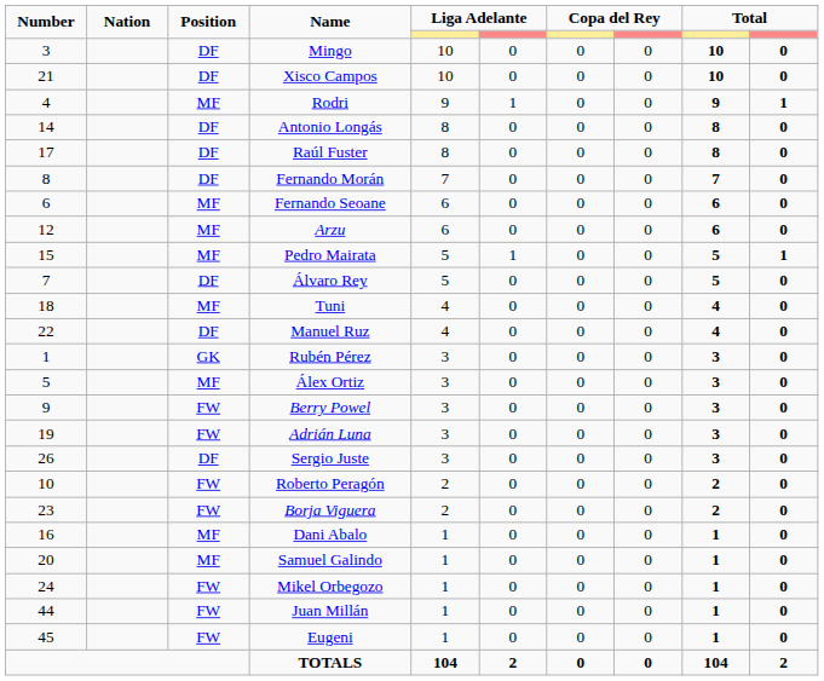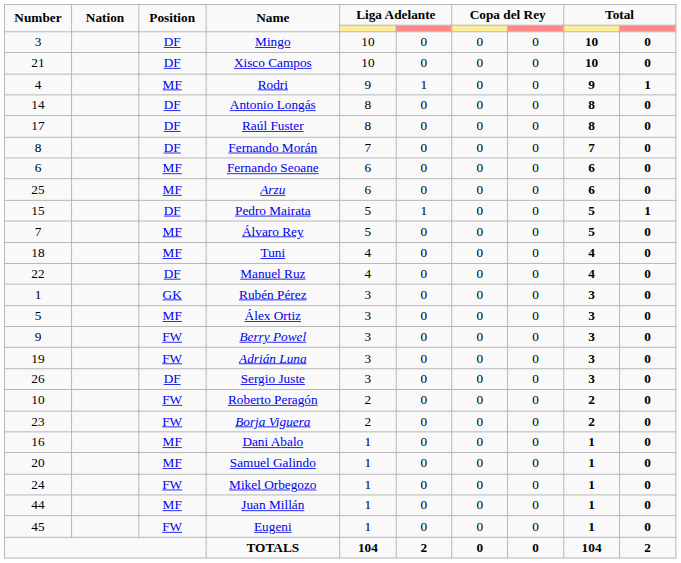 <table class="wikitable" style="font-size: 100%; text-align: center;">
 <tr>
 <td rowspan="2" width="10%" align="center"><strong>Number</strong></td>
 <td rowspan="2" width="10%" align="center"><strong>Nation</strong></td>
 <td rowspan="2" width="10%" align="center"><strong>Position</strong></td>
 <td rowspan="2" width="20%" align="center"><strong>Name</strong></td>
 <td colspan="2" align="center"><strong>Liga Adelante</strong></td>
 <td colspan="2" align="center"><strong>Copa del Rey</strong></td>
 <td colspan="2" align="center"><strong>Total</strong></td>
 </tr>
 <tr>
 <th width=60 style="background: #FFEE99"></th>
 <th width=60 style="background: #FF8888"></th>
 <th width=60 style="background: #FFEE99"></th>
 <th width=60 style="background: #FF8888"></th>
 <th width=60 style="background: #FFEE99"></th>
 <th width=60 style="background: #FF8888"></th>
 </tr>
 <tr>
 <td>3</td>
 <td></td>
 <td><a href='#'>DF</a></td>
 <td><a href='#'>Mingo</a></td>
 <td>10</td>
 <td>0</td>
 <td>0</td>
 <td>0</td>
 <td><strong>10</strong></td>
 <td><strong>0</strong></td>
 </tr>
 <tr>
 <td>21</td>
 <td></td>
 <td><a href='#'>DF</a></td>
 <td><a href='#'>Xisco Campos</a></td>
 <td>10</td>
 <td>0</td>
 <td>0</td>
 <td>0</td>
 <td><strong>10</strong></td>
 <td><strong>0</strong></td>
 </tr>
 <tr>
 <td>4</td>
 <td></td>
 <td><a href='#'>MF</a></td>
 <td><a href='#'>Rodri</a></td>
 <td>9</td>
 <td>1</td>
 <td>0</td>
 <td>0</td>
 <td><strong>9</strong></td>
 <td><strong>1</strong></td>
 </tr>
 <tr>
 <td>14</td>
 <td></td>
 <td><a href='#'>DF</a></td>
 <td><a href='#'>Antonio Longás</a></td>
 <td>8</td>
 <td>0</td>
 <td>0</td>
 <td>0</td>
 <td><strong>8</strong></td>
 <td><strong>0</strong></td>
 </tr>
 <tr>
 <td>17</td>
 <td></td>
 <td><a href='#'>DF</a></td>
 <td><a href='#'>Raúl Fuster</a></td>
 <td>8</td>
 <td>0</td>
 <td>0</td>
 <td>0</td>
 <td><strong>8</strong></td>
 <td><strong>0</strong></td>
 </tr>
 <tr>
 <td>8</td>
 <td></td>
 <td><a href='#'>DF</a></td>
 <td><a href='#'>Fernando Morán</a></td>
 <td>7</td>
 <td>0</td>
 <td>0</td>
 <td>0</td>
 <td><strong>7</strong></td>
 <td><strong>0</strong></td>
 </tr>
 <tr>
 <td>6</td>
 <td></td>
 <td><a href='#'>MF</a></td>
 <td><a href='#'>Fernando Seoane</a></td>
 <td>6</td>
 <td>0</td>
 <td>0</td>
 <td>0</td>
 <td><strong>6</strong></td>
 <td><strong>0</strong></td>
 </tr>
 <tr>
-<td>12</td>
+<td>25</td>
 <td></td>
 <td><a href='#'>MF</a></td>
 <td><em><a href='#'>Arzu</a></em></td>
 <td>6</td>
 <td>0</td>
 <td>0</td>
 <td>0</td>
 <td><strong>6</strong></td>
 <td><strong>0</strong></td>
 </tr>
 <tr>
 <td>15</td>
 <td></td>
-<td><a href='#'>MF</a></td>
+<td><a href='#'>DF</a></td>
 <td><a href='#'>Pedro Mairata</a></td>
 <td>5</td>
 <td>1</td>
 <td>0</td>
 <td>0</td>
 <td><strong>5</strong></td>
 <td><strong>1</strong></td>
 </tr>
 <tr>
 <td>7</td>
 <td></td>
-<td><a href='#'>DF</a></td>
+<td><a href='#'>MF</a></td>
 <td><a href='#'>Álvaro Rey</a></td>
 <td>5</td>
 <td>0</td>
 <td>0</td>
 <td>0</td>
 <td><strong>5</strong></td>
 <td><strong>0</strong></td>
 </tr>
 <tr>
 <td>18</td>
 <td></td>
 <td><a href='#'>MF</a></td>
 <td><a href='#'>Tuni</a></td>
 <td>4</td>
 <td>0</td>
 <td>0</td>
 <td>0</td>
 <td><strong>4</strong></td>
 <td><strong>0</strong></td>
 </tr>
 <tr>
 <td>22</td>
 <td></td>
 <td><a href='#'>DF</a></td>
 <td><a href='#'>Manuel Ruz</a></td>
 <td>4</td>
 <td>0</td>
 <td>0</td>
 <td>0</td>
 <td><strong>4</strong></td>
 <td><strong>0</strong></td>
 </tr>
 <tr>
 <td>1</td>
 <td></td>
 <td><a href='#'>GK</a></td>
 <td><a href='#'>Rubén Pérez</a></td>
 <td>3</td>
 <td>0</td>
 <td>0</td>
 <td>0</td>
 <td><strong>3</strong></td>
 <td><strong>0</strong></td>
 </tr>
 <tr>
 <td>5</td>
 <td></td>
 <td><a href='#'>MF</a></td>
 <td><a href='#'>Álex Ortiz</a></td>
 <td>3</td>
 <td>0</td>
 <td>0</td>
 <td>0</td>
 <td><strong>3</strong></td>
 <td><strong>0</strong></td>
 </tr>
 <tr>
 <td>9</td>
 <td></td>
 <td><a href='#'>FW</a></td>
 <td><em><a href='#'>Berry Powel</a></em></td>
 <td>3</td>
 <td>0</td>
 <td>0</td>
 <td>0</td>
 <td><strong>3</strong></td>
 <td><strong>0</strong></td>
 </tr>
 <tr>
 <td>19</td>
 <td></td>
 <td><a href='#'>FW</a></td>
 <td><em><a href='#'>Adrián Luna</a></em></td>
 <td>3</td>
 <td>0</td>
 <td>0</td>
 <td>0</td>
 <td><strong>3</strong></td>
 <td><strong>0</strong></td>
 </tr>
 <tr>
 <td>26</td>
 <td></td>
 <td><a href='#'>DF</a></td>
 <td><a href='#'>Sergio Juste</a></td>
 <td>3</td>
 <td>0</td>
 <td>0</td>
 <td>0</td>
 <td><strong>3</strong></td>
 <td><strong>0</strong></td>
 </tr>
 <tr>
 <td>10</td>
 <td></td>
 <td><a href='#'>FW</a></td>
 <td><a href='#'>Roberto Peragón</a></td>
 <td>2</td>
 <td>0</td>
 <td>0</td>
 <td>0</td>
 <td><strong>2</strong></td>
 <td><strong>0</strong></td>
 </tr>
 <tr>
 <td>23</td>
 <td></td>
 <td><a href='#'>FW</a></td>
 <td><em><a href='#'>Borja Viguera</a></em></td>
 <td>2</td>
 <td>0</td>
 <td>0</td>
 <td>0</td>
 <td><strong>2</strong></td>
 <td><strong>0</strong></td>
 </tr>
 <tr>
 <td>16</td>
 <td></td>
 <td><a href='#'>MF</a></td>
 <td><a href='#'>Dani Abalo</a></td>
 <td>1</td>
 <td>0</td>
 <td>0</td>
 <td>0</td>
 <td><strong>1</strong></td>
 <td><strong>0</strong></td>
 </tr>
 <tr>
 <td>20</td>
 <td></td>
 <td><a href='#'>MF</a></td>
 <td><a href='#'>Samuel Galindo</a></td>
 <td>1</td>
 <td>0</td>
 <td>0</td>
 <td>0</td>
 <td><strong>1</strong></td>
 <td><strong>0</strong></td>
 </tr>
 <tr>
 <td>24</td>
 <td></td>
 <td><a href='#'>FW</a></td>
 <td><a href='#'>Mikel Orbegozo</a></td>
 <td>1</td>
 <td>0</td>
 <td>0</td>
 <td>0</td>
 <td><strong>1</strong></td>
 <td><strong>0</strong></td>
 </tr>
 <tr>
 <td>44</td>
 <td></td>
-<td><a href='#'>FW</a></td>
+<td><a href='#'>MF</a></td>
 <td><a href='#'>Juan Millán</a></td>
 <td>1</td>
 <td>0</td>
 <td>0</td>
 <td>0</td>
 <td><strong>1</strong></td>
 <td><strong>0</strong></td>
 </tr>
 <tr>
 <td>45</td>
 <td></td>
 <td><a href='#'>FW</a></td>
 <td><a href='#'>Eugeni</a></td>
 <td>1</td>
 <td>0</td>
 <td>0</td>
 <td>0</td>
 <td><strong>1</strong></td>
 <td><strong>0</strong></td>
 </tr>
 <tr>
 <td colspan="3"></td>
 <td><strong>TOTALS</strong></td>
 <td><strong>104</strong></td>
 <td><strong>2</strong></td>
 <td><strong>0</strong></td>
 <td><strong>0</strong></td>
 <td><strong>104</strong></td>
 <td><strong>2</strong></td>
 </tr>
 </table>
